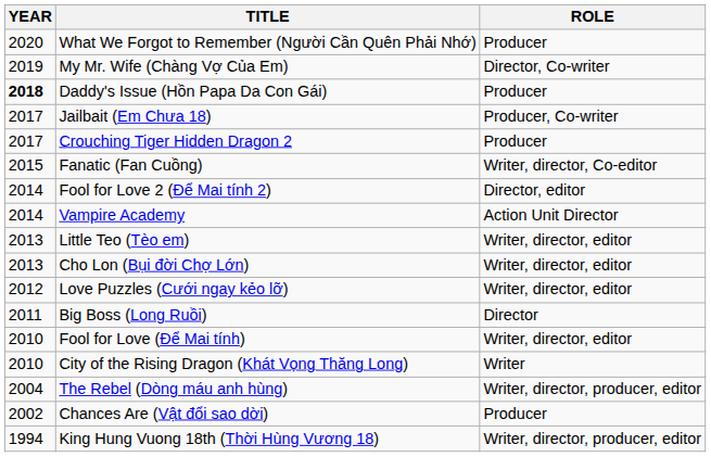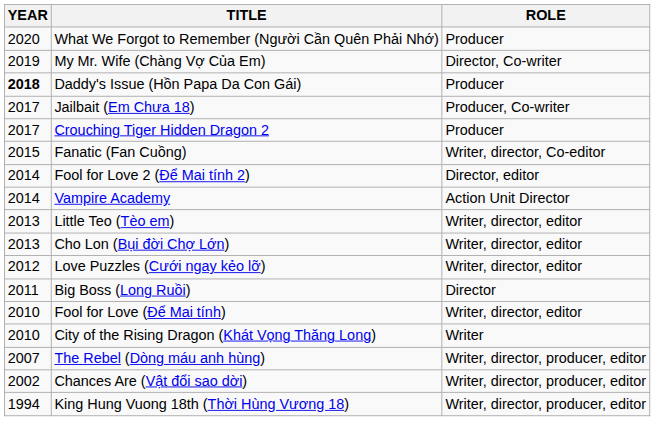 <table class="wikitable">
 <tr>
 <th>YEAR</th>
 <th>TITLE</th>
 <th>ROLE</th>
 </tr>
 <tr>
 <td>2020</td>
 <td>What We Forgot to Remember (Người Cần Quên Phải Nhớ)</td>
 <td>Producer</td>
 </tr>
 <tr>
 <td>2019</td>
 <td>My Mr. Wife (Chàng Vợ Của Em)</td>
 <td>Director, Co-writer</td>
 </tr>
 <tr>
 <td><strong>2018</strong></td>
 <td>Daddy's Issue (Hồn Papa Da Con Gái)</td>
 <td>Producer</td>
 </tr>
 <tr>
 <td>2017</td>
 <td>Jailbait (<a href='#'>Em Chưa 18</a>)</td>
 <td>Producer, Co-writer</td>
 </tr>
 <tr>
 <td>2017</td>
 <td><a href='#'>Crouching Tiger Hidden Dragon 2</a></td>
 <td>Producer</td>
 </tr>
 <tr>
 <td>2015</td>
 <td>Fanatic (Fan Cuồng)</td>
 <td>Writer, director, Co-editor</td>
 </tr>
 <tr>
 <td>2014</td>
 <td>Fool for Love 2 (<a href='#'>Để Mai tính 2</a>)</td>
 <td>Director, editor</td>
 </tr>
 <tr>
 <td>2014</td>
 <td><a href='#'>Vampire Academy</a></td>
 <td>Action Unit Director</td>
 </tr>
 <tr>
 <td>2013</td>
 <td>Little Teo (<a href='#'>Tèo em</a>)</td>
 <td>Writer, director, editor</td>
 </tr>
 <tr>
 <td>2013</td>
 <td>Cho Lon (<a href='#'>Bụi đời Chợ Lớn</a>)</td>
 <td>Writer, director, editor</td>
 </tr>
 <tr>
 <td>2012</td>
 <td>Love Puzzles (<a href='#'>Cưới ngay kẻo lỡ</a>)</td>
 <td>Writer, director, editor</td>
 </tr>
 <tr>
 <td>2011</td>
 <td>Big Boss (<a href='#'>Long Ruồi</a>)</td>
 <td>Director</td>
 </tr>
 <tr>
 <td>2010</td>
 <td>Fool for Love (<a href='#'>Để Mai tính</a>)</td>
 <td>Writer, director, editor</td>
 </tr>
 <tr>
 <td>2010</td>
 <td>City of the Rising Dragon (<a href='#'>Khát Vọng Thăng Long</a>)</td>
 <td>Writer</td>
 </tr>
 <tr>
-<td>2004</td>
+<td>2007</td>
 <td><a href='#'>The Rebel</a> (<a href='#'>Dòng máu anh hùng</a>)</td>
 <td>Writer, director, producer, editor</td>
 </tr>
 <tr>
 <td>2002</td>
 <td>Chances Are (<a href='#'>Vật đổi sao dời</a>)</td>
-<td>Producer</td>
+<td>Writer, director, producer, editor</td>
 </tr>
 <tr>
 <td>1994</td>
 <td>King Hung Vuong 18th (<a href='#'>Thời Hùng Vương 18</a>)</td>
 <td>Writer, director, producer, editor</td>
 </tr>
 </table>
